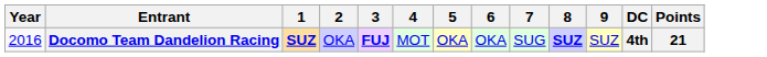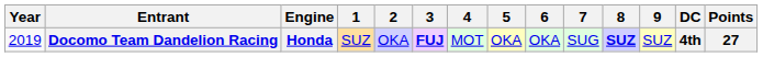 <table class="wikitable" style="text-align:center; font-size:85%">
 <tr>
 <th>Year</th>
 <th>Entrant</th>
+<th>Engine</th>
 <th>1</th>
 <th>2</th>
 <th>3</th>
 <th>4</th>
 <th>5</th>
 <th>6</th>
 <th>7</th>
 <th>8</th>
 <th>9</th>
 <th>DC</th>
 <th>Points</th>
 </tr>
 <tr>
-<td><a href='#'>2016</a></td>
+<td><a href='#'>2019</a></td>
 <th nowrap><a href='#'>Docomo Team Dandelion Racing</a></th>
-<td style="background:#FFDF9F;"><strong><a href='#'>SUZ</a><br></strong></td>
+<th><a href='#'>Honda</a></th>
+<td style="background:#FFDF9F;"><a href='#'>SUZ</a><br></td>
 <td style="background:#CFCFFF;"><a href='#'>OKA</a><br></td>
 <td style="background:#EFCFFF;"><strong><a href='#'>FUJ</a></strong><br></td>
 <td style="background:#DFFFDF;"><a href='#'>MOT</a><br></td>
 <td style="background:#FFFFBF;"><a href='#'>OKA</a><br></td>
 <td style="background:#DFFFDF;"><a href='#'>OKA</a><br></td>
 <td style="background:#DFFFDF;"><a href='#'>SUG</a><br></td>
 <td style="background:#CFCFFF;"><strong><a href='#'>SUZ</a><br></strong></td>
 <td style="background:#FFFFBF;"><a href='#'>SUZ</a><br></td>
 <th>4th</th>
-<th>21</th>
+<th>27</th>
 </tr>
 </table>
